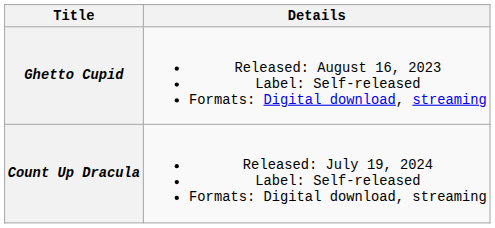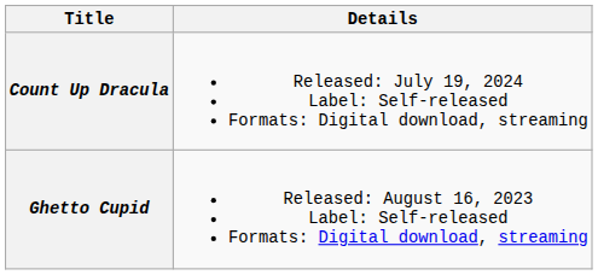 <table class="wikitable plainrowheaders" style="text-align:center;">
 <tr>
 <th scope="col">Title</th>
 <th scope="col">Details</th>
 </tr>
 <tr>
+<th scope="row"><em>Count Up Dracula</em></th>
+<td><br><ul><li>Released: July 19, 2024</li><li>Label: Self-released</li><li>Formats: Digital download, streaming</li></ul></td>
+</tr>
+<tr>
 <th scope="row"><em>Ghetto Cupid</em></th>
 <td><br><ul><li>Released: August 16, 2023</li><li>Label: Self-released</li><li>Formats: <a href='#'>Digital download</a>, <a href='#'>streaming</a></li></ul></td>
 </tr>
-<tr>
-<th scope="row"><em>Count Up Dracula</em></th>
-<td><br><ul><li>Released: July 19, 2024</li><li>Label: Self-released</li><li>Formats: Digital download, streaming</li></ul></td>
-</tr>
 </table>
